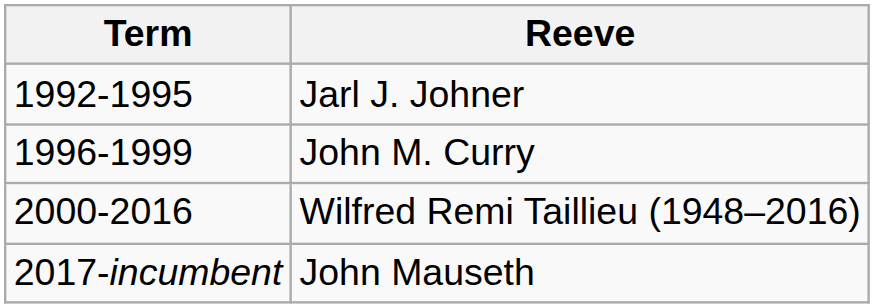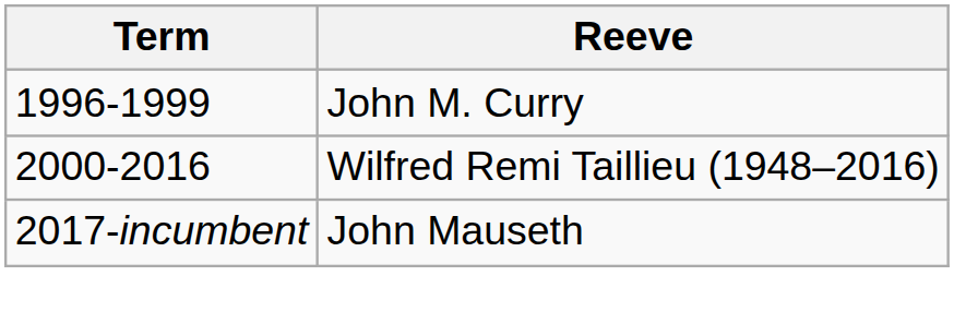 <table class="wikitable">
 <tr>
 <th>Term</th>
 <th>Reeve</th>
-</tr>
-<tr>
-<td>1992-1995</td>
-<td>Jarl J. Johner</td>
 </tr>
 <tr>
 <td>1996-1999</td>
 <td>John M. Curry</td>
 </tr>
 <tr>
 <td>2000-2016</td>
 <td>Wilfred Remi Taillieu (1948–2016)</td>
 </tr>
 <tr>
 <td>2017-<em>incumbent</em></td>
 <td>John Mauseth</td>
 </tr>
 </table>
